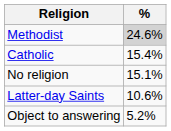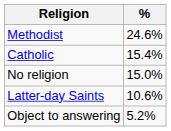 <table class="wikitable">
 <tr>
 <th>Religion</th>
 <th>%</th>
 </tr>
 <tr>
 <td><a href='#'>Methodist</a></td>
-<td style="background: lightgrey;">24.6%</td>
+<td>24.6%</td>
 </tr>
 <tr>
 <td><a href='#'>Catholic</a></td>
 <td>15.4%</td>
 </tr>
 <tr>
 <td>No religion</td>
-<td>15.1%</td>
+<td>15.0%</td>
 </tr>
 <tr>
 <td><a href='#'>Latter-day Saints</a></td>
 <td>10.6%</td>
 </tr>
 <tr>
 <td>Object to answering</td>
 <td>5.2%</td>
 </tr>
 </table>
